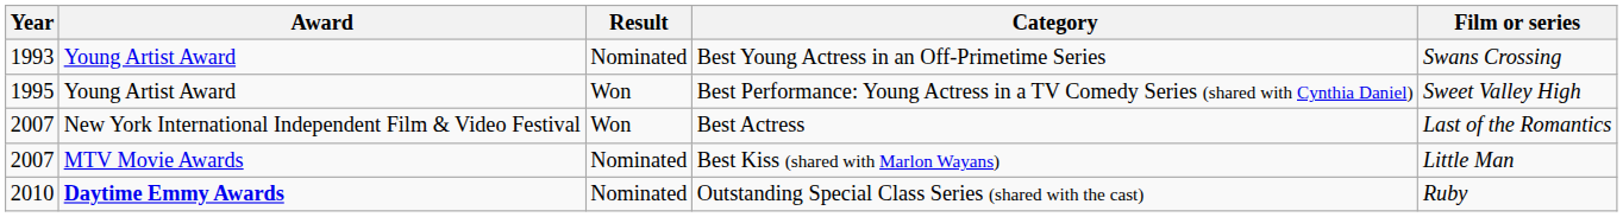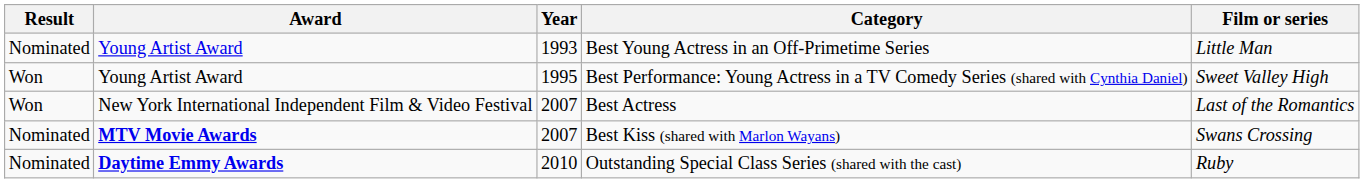 <table class="wikitable sortable">
 <tr>
+<th>Result</th>
+<th>Award</th>
 <th>Year</th>
-<th>Award</th>
-<th>Result</th>
 <th>Category</th>
 <th>Film or series</th>
 </tr>
 <tr>
+<td>Nominated</td>
+<td><a href='#'>Young Artist Award</a></td>
 <td>1993</td>
-<td><a href='#'>Young Artist Award</a></td>
-<td>Nominated</td>
 <td>Best Young Actress in an Off-Primetime Series</td>
-<td><em>Swans Crossing</em></td>
+<td><em>Little Man</em></td>
 </tr>
 <tr>
+<td>Won</td>
+<td>Young Artist Award</td>
 <td>1995</td>
-<td>Young Artist Award</td>
-<td>Won</td>
 <td>Best Performance: Young Actress in a TV Comedy Series <small>(shared with <a href='#'>Cynthia Daniel</a>)</small></td>
 <td><em>Sweet Valley High</em></td>
 </tr>
 <tr>
+<td>Won</td>
+<td>New York International Independent Film & Video Festival</td>
 <td>2007</td>
-<td>New York International Independent Film & Video Festival</td>
-<td>Won</td>
 <td>Best Actress</td>
 <td><em>Last of the Romantics</em></td>
 </tr>
 <tr>
+<td>Nominated</td>
+<td><strong><a href='#'>MTV Movie Awards</a></strong></td>
 <td>2007</td>
-<td><a href='#'>MTV Movie Awards</a></td>
-<td>Nominated</td>
 <td>Best Kiss <small>(shared with <a href='#'>Marlon Wayans</a>)</small></td>
-<td><em>Little Man</em></td>
+<td><em>Swans Crossing</em></td>
 </tr>
 <tr>
+<td>Nominated</td>
+<td><strong><a href='#'>Daytime Emmy Awards</a></strong></td>
 <td>2010</td>
-<td><strong><a href='#'>Daytime Emmy Awards</a></strong></td>
-<td>Nominated</td>
 <td>Outstanding Special Class Series <small>(shared with the cast)</small></td>
 <td><em>Ruby</em></td>
 </tr>
 </table>
